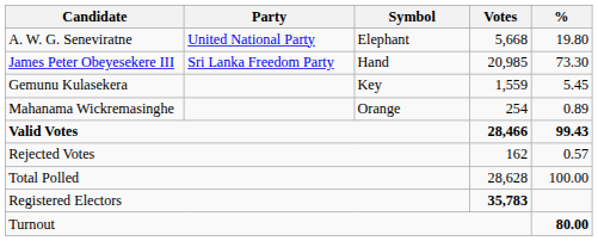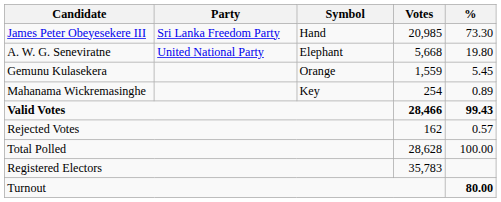 <table class="wikitable" border="1" style="text-align:right;">
 <tr>
 <th align=left width="190">Candidate</th>
 <th align=left width="180">Party</th>
 <th align=left width="120">Symbol</th>
 <th align=left width="60">Votes</th>
 <th align=left width="60">%</th>
 </tr>
 <tr>
+<td align=left><a href='#'>James Peter Obeyesekere III</a></td>
+<td align=left><a href='#'>Sri Lanka Freedom Party</a></td>
+<td align=left>Hand</td>
+<td>20,985</td>
+<td>73.30</td>
+</tr>
+<tr>
 <td align=left>A. W. G. Seneviratne</td>
 <td align=left><a href='#'>United National Party</a></td>
 <td align=left>Elephant</td>
 <td>5,668</td>
 <td>19.80</td>
 </tr>
 <tr>
-<td align=left><a href='#'>James Peter Obeyesekere III</a></td>
-<td align=left><a href='#'>Sri Lanka Freedom Party</a></td>
-<td align=left>Hand</td>
-<td>20,985</td>
-<td>73.30</td>
-</tr>
-<tr>
 <td align=left>Gemunu Kulasekera</td>
 <td></td>
-<td align=left>Key</td>
+<td align=left>Orange</td>
 <td>1,559</td>
 <td>5.45</td>
 </tr>
 <tr>
 <td align=left>Mahanama Wickremasinghe</td>
 <td></td>
-<td align=left>Orange</td>
+<td align=left>Key</td>
 <td>254</td>
 <td>0.89</td>
 </tr>
 <tr>
 <td align=left colspan=3><strong>Valid Votes</strong></td>
 <td><strong>28,466</strong></td>
 <td><strong>99.43</strong></td>
 </tr>
 <tr>
 <td align=left colspan=3>Rejected Votes</td>
 <td>162</td>
 <td>0.57</td>
 </tr>
 <tr>
 <td align=left colspan=3>Total Polled</td>
 <td>28,628</td>
 <td>100.00</td>
 </tr>
 <tr>
 <td align=left colspan=3>Registered Electors</td>
-<td><strong>35,783</strong></td>
+<td>35,783</td>
 <td></td>
 </tr>
 <tr>
 <td align=left colspan=4>Turnout</td>
 <td><strong>80.00</strong></td>
 </tr>
 </table>
